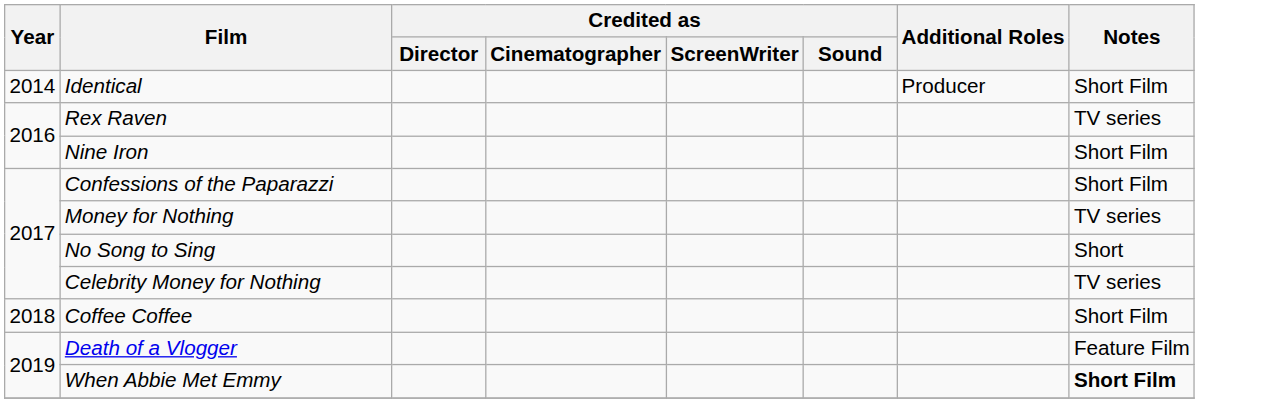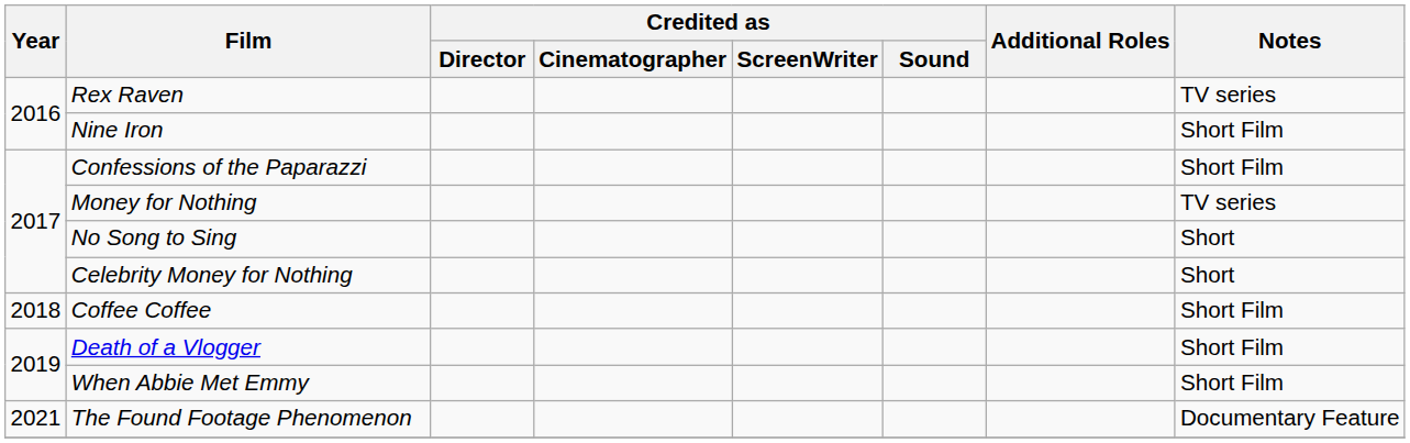 <table class="wikitable sortable" style="margin-right: 0;">
 <tr>
 <th rowspan="2" style="width:33px;">Year</th>
 <th rowspan="2" style="width:250px;">Film</th>
 <th colspan="4">Credited as</th>
 <th rowspan="2">Additional Roles</th>
 <th rowspan="2">Notes</th>
 </tr>
 <tr>
 <th style="width:65px;">Director</th>
 <th style="width:65px;">Cinematographer</th>
 <th style="width:65px;">ScreenWriter</th>
 <th style="width:65px;">Sound</th>
-</tr>
-<tr>
-<td rowspan="1">2014</td>
-<td style="text-align:left"><em>Identical</em></td>
-<td></td>
-<td></td>
-<td></td>
-<td></td>
-<td>Producer</td>
-<td>Short Film</td>
 </tr>
 <tr>
 <td rowspan="2">2016</td>
 <td style="text-align:left"><em>Rex Raven</em></td>
 <td></td>
 <td></td>
 <td></td>
 <td></td>
 <td></td>
 <td>TV series</td>
 </tr>
 <tr>
 <td style="text-align:left"><em>Nine Iron</em></td>
 <td></td>
 <td></td>
 <td></td>
 <td></td>
 <td></td>
 <td>Short Film</td>
 </tr>
 <tr>
 <td rowspan="4">2017</td>
 <td style="text-align:left"><em>Confessions of the Paparazzi</em></td>
 <td></td>
 <td></td>
 <td></td>
 <td></td>
 <td></td>
 <td>Short Film</td>
 </tr>
 <tr>
 <td style="text-align:left"><em>Money for Nothing</em></td>
 <td></td>
 <td></td>
 <td></td>
 <td></td>
 <td></td>
 <td>TV series</td>
 </tr>
 <tr>
 <td style="text-align:left"><em>No Song to Sing</em></td>
 <td></td>
 <td></td>
 <td></td>
 <td></td>
 <td></td>
 <td>Short</td>
 </tr>
 <tr>
 <td style="text-align:left"><em>Celebrity Money for Nothing</em></td>
 <td></td>
 <td></td>
 <td></td>
 <td></td>
 <td></td>
-<td>TV series</td>
+<td>Short</td>
 </tr>
 <tr>
 <td rowspan="1">2018</td>
 <td style="text-align:left"><em>Coffee Coffee</em></td>
 <td></td>
 <td></td>
 <td></td>
 <td></td>
 <td></td>
 <td>Short Film</td>
 </tr>
 <tr>
 <td rowspan="2">2019</td>
 <td style="text-align:left"><em><a href='#'>Death of a Vlogger</a></em></td>
 <td></td>
 <td></td>
 <td></td>
 <td></td>
 <td></td>
-<td>Feature Film</td>
+<td>Short Film</td>
 </tr>
 <tr>
 <td style="text-align:left"><em>When Abbie Met Emmy</em></td>
 <td></td>
 <td></td>
 <td></td>
 <td></td>
 <td></td>
-<td><strong>Short Film</strong></td>
+<td>Short Film</td>
+</tr>
+<tr>
+<td rowspan="1">2021</td>
+<td style="text-align:left"><em>The Found Footage Phenomenon</em></td>
+<td></td>
+<td></td>
+<td></td>
+<td></td>
+<td></td>
+<td>Documentary Feature</td>
 </tr>
 <tr>
 </tr>
 </table>
